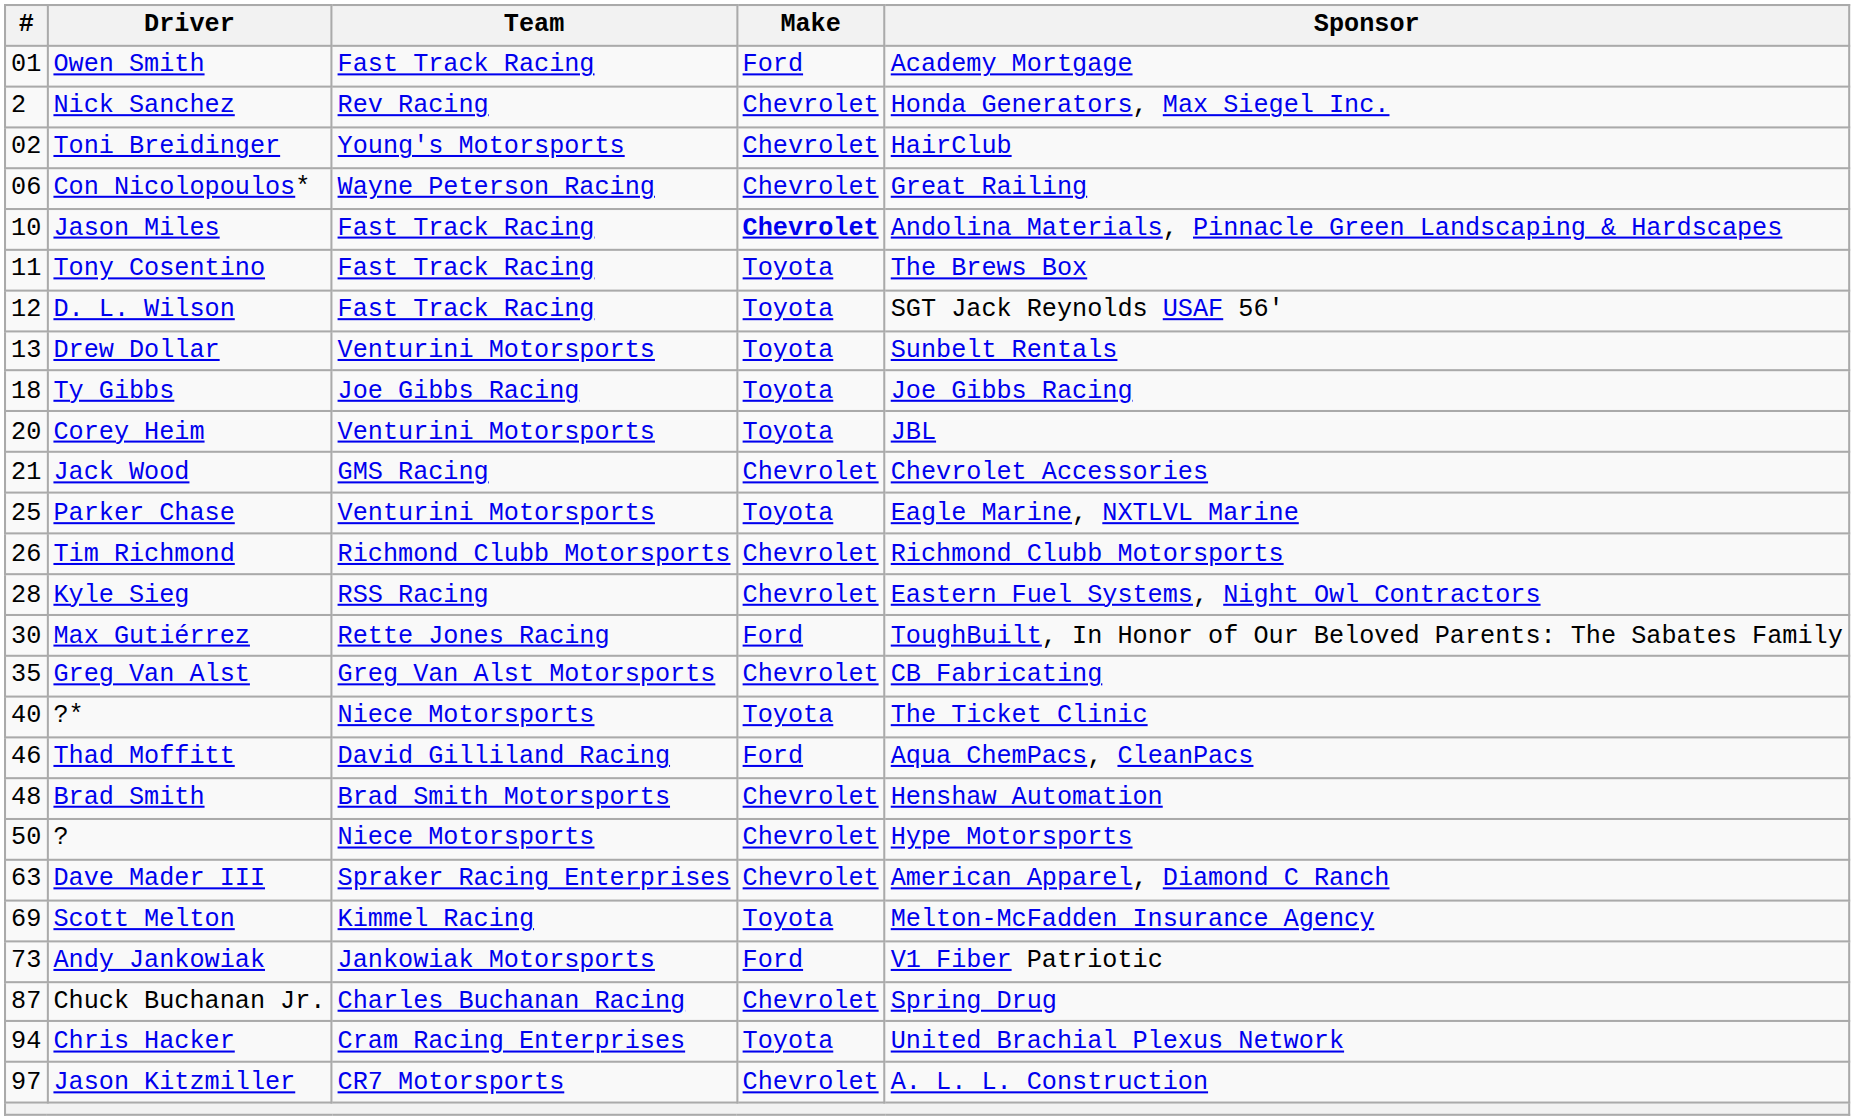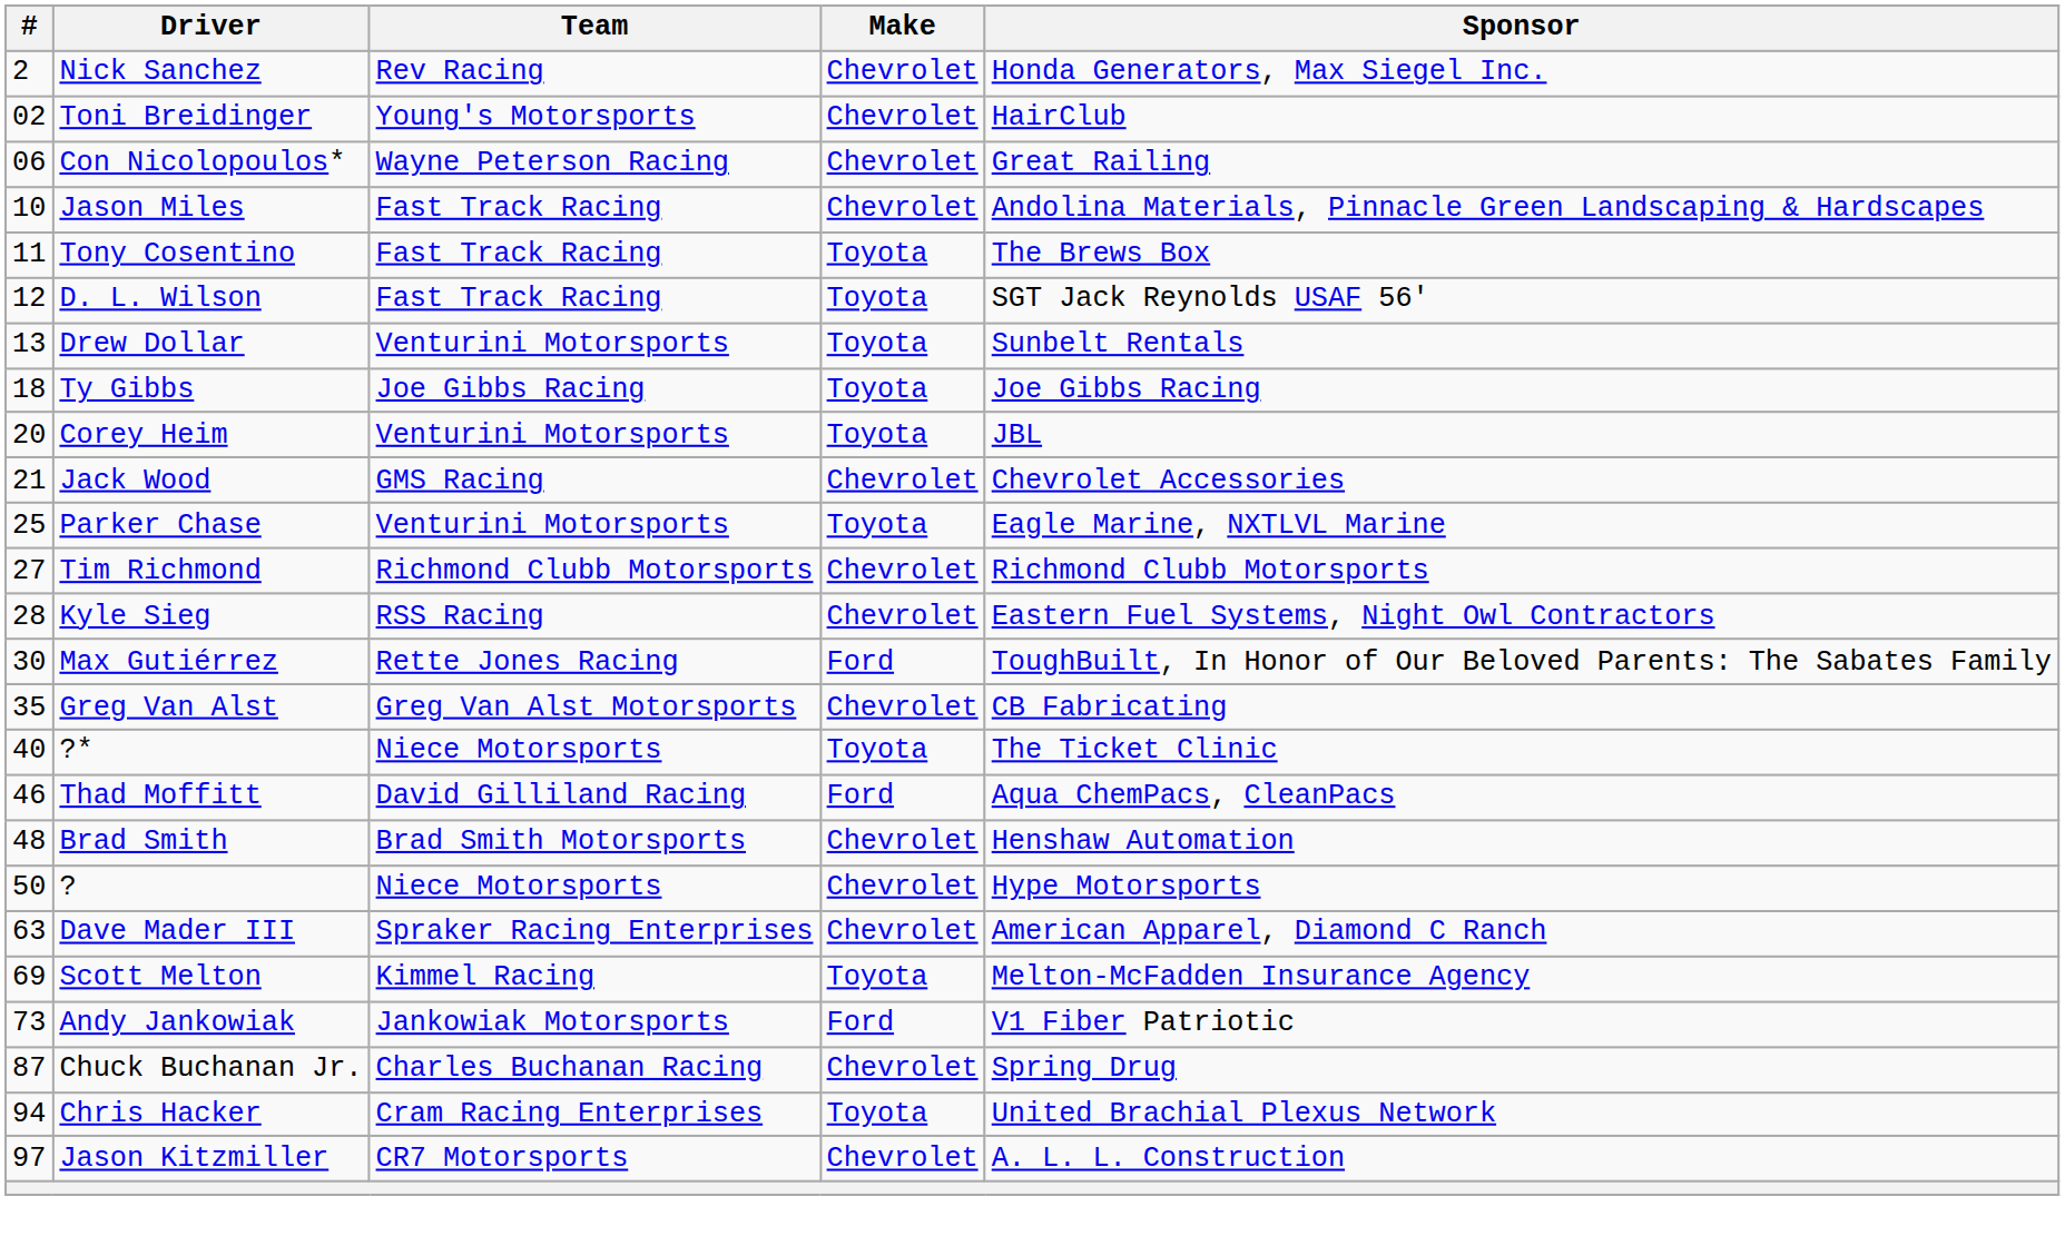 <table class="wikitable" style="font-size:95%">
 <tr>
 <th>#</th>
 <th>Driver</th>
 <th>Team</th>
 <th>Make</th>
 <th>Sponsor</th>
-</tr>
-<tr>
-<td>01</td>
-<td><a href='#'>Owen Smith</a></td>
-<td><a href='#'>Fast Track Racing</a></td>
-<td><a href='#'>Ford</a></td>
-<td><a href='#'>Academy Mortgage</a></td>
 </tr>
 <tr>
 <td>2</td>
 <td><a href='#'>Nick Sanchez</a></td>
 <td><a href='#'>Rev Racing</a></td>
 <td><a href='#'>Chevrolet</a></td>
 <td><a href='#'>Honda Generators</a>, <a href='#'>Max Siegel Inc.</a></td>
 </tr>
 <tr>
 <td>02</td>
 <td><a href='#'>Toni Breidinger</a></td>
 <td><a href='#'>Young's Motorsports</a></td>
 <td><a href='#'>Chevrolet</a></td>
 <td><a href='#'>HairClub</a></td>
 </tr>
 <tr>
 <td>06</td>
 <td><a href='#'>Con Nicolopoulos</a>*</td>
 <td><a href='#'>Wayne Peterson Racing</a></td>
 <td><a href='#'>Chevrolet</a></td>
 <td><a href='#'>Great Railing</a></td>
 </tr>
 <tr>
 <td>10</td>
 <td><a href='#'>Jason Miles</a></td>
 <td><a href='#'>Fast Track Racing</a></td>
-<td><strong><a href='#'>Chevrolet</a></strong></td>
+<td><a href='#'>Chevrolet</a></td>
 <td><a href='#'>Andolina Materials</a>, <a href='#'>Pinnacle Green Landscaping & Hardscapes</a></td>
 </tr>
 <tr>
 <td>11</td>
 <td><a href='#'>Tony Cosentino</a></td>
 <td><a href='#'>Fast Track Racing</a></td>
 <td><a href='#'>Toyota</a></td>
 <td><a href='#'>The Brews Box</a></td>
 </tr>
 <tr>
 <td>12</td>
 <td><a href='#'>D. L. Wilson</a></td>
 <td><a href='#'>Fast Track Racing</a></td>
 <td><a href='#'>Toyota</a></td>
 <td>SGT Jack Reynolds <a href='#'>USAF</a> 56'</td>
 </tr>
 <tr>
 <td>13</td>
 <td><a href='#'>Drew Dollar</a></td>
 <td><a href='#'>Venturini Motorsports</a></td>
 <td><a href='#'>Toyota</a></td>
 <td><a href='#'>Sunbelt Rentals</a></td>
 </tr>
 <tr>
 <td>18</td>
 <td><a href='#'>Ty Gibbs</a></td>
 <td><a href='#'>Joe Gibbs Racing</a></td>
 <td><a href='#'>Toyota</a></td>
 <td><a href='#'>Joe Gibbs Racing</a></td>
 </tr>
 <tr>
 <td>20</td>
 <td><a href='#'>Corey Heim</a></td>
 <td><a href='#'>Venturini Motorsports</a></td>
 <td><a href='#'>Toyota</a></td>
 <td><a href='#'>JBL</a></td>
 </tr>
 <tr>
 <td>21</td>
 <td><a href='#'>Jack Wood</a></td>
 <td><a href='#'>GMS Racing</a></td>
 <td><a href='#'>Chevrolet</a></td>
 <td><a href='#'>Chevrolet Accessories</a></td>
 </tr>
 <tr>
 <td>25</td>
 <td><a href='#'>Parker Chase</a></td>
 <td><a href='#'>Venturini Motorsports</a></td>
 <td><a href='#'>Toyota</a></td>
 <td><a href='#'>Eagle Marine</a>, <a href='#'>NXTLVL Marine</a></td>
 </tr>
 <tr>
-<td>26</td>
+<td>27</td>
 <td><a href='#'>Tim Richmond</a></td>
 <td><a href='#'>Richmond Clubb Motorsports</a></td>
 <td><a href='#'>Chevrolet</a></td>
 <td><a href='#'>Richmond Clubb Motorsports</a></td>
 </tr>
 <tr>
 <td>28</td>
 <td><a href='#'>Kyle Sieg</a></td>
 <td><a href='#'>RSS Racing</a></td>
 <td><a href='#'>Chevrolet</a></td>
 <td><a href='#'>Eastern Fuel Systems</a>, <a href='#'>Night Owl Contractors</a></td>
 </tr>
 <tr>
 <td>30</td>
 <td><a href='#'>Max Gutiérrez</a></td>
 <td><a href='#'>Rette Jones Racing</a></td>
 <td><a href='#'>Ford</a></td>
 <td><a href='#'>ToughBuilt</a>, In Honor of Our Beloved Parents: The Sabates Family</td>
 </tr>
 <tr>
 <td>35</td>
 <td><a href='#'>Greg Van Alst</a></td>
 <td><a href='#'>Greg Van Alst Motorsports</a></td>
 <td><a href='#'>Chevrolet</a></td>
 <td><a href='#'>CB Fabricating</a></td>
 </tr>
 <tr>
 <td>40</td>
 <td>?*</td>
 <td><a href='#'>Niece Motorsports</a></td>
 <td><a href='#'>Toyota</a></td>
 <td><a href='#'>The Ticket Clinic</a></td>
 </tr>
 <tr>
 <td>46</td>
 <td><a href='#'>Thad Moffitt</a></td>
 <td><a href='#'>David Gilliland Racing</a></td>
 <td><a href='#'>Ford</a></td>
 <td><a href='#'>Aqua ChemPacs</a>, <a href='#'>CleanPacs</a></td>
 </tr>
 <tr>
 <td>48</td>
 <td><a href='#'>Brad Smith</a></td>
 <td><a href='#'>Brad Smith Motorsports</a></td>
 <td><a href='#'>Chevrolet</a></td>
 <td><a href='#'>Henshaw Automation</a></td>
 </tr>
 <tr>
 <td>50</td>
 <td>?</td>
 <td><a href='#'>Niece Motorsports</a></td>
 <td><a href='#'>Chevrolet</a></td>
 <td><a href='#'>Hype Motorsports</a></td>
 </tr>
 <tr>
 <td>63</td>
 <td><a href='#'>Dave Mader III</a></td>
 <td><a href='#'>Spraker Racing Enterprises</a></td>
 <td><a href='#'>Chevrolet</a></td>
 <td><a href='#'>American Apparel</a>, <a href='#'>Diamond C Ranch</a></td>
 </tr>
 <tr>
 <td>69</td>
 <td><a href='#'>Scott Melton</a></td>
 <td><a href='#'>Kimmel Racing</a></td>
 <td><a href='#'>Toyota</a></td>
 <td><a href='#'>Melton-McFadden Insurance Agency</a></td>
 </tr>
 <tr>
 <td>73</td>
 <td><a href='#'>Andy Jankowiak</a></td>
 <td><a href='#'>Jankowiak Motorsports</a></td>
 <td><a href='#'>Ford</a></td>
 <td><a href='#'>V1 Fiber</a> Patriotic</td>
 </tr>
 <tr>
 <td>87</td>
 <td>Chuck Buchanan Jr.</td>
 <td><a href='#'>Charles Buchanan Racing</a></td>
 <td><a href='#'>Chevrolet</a></td>
 <td><a href='#'>Spring Drug</a></td>
 </tr>
 <tr>
 <td>94</td>
 <td><a href='#'>Chris Hacker</a></td>
 <td><a href='#'>Cram Racing Enterprises</a></td>
 <td><a href='#'>Toyota</a></td>
 <td><a href='#'>United Brachial Plexus Network</a></td>
 </tr>
 <tr>
 <td>97</td>
 <td><a href='#'>Jason Kitzmiller</a></td>
 <td><a href='#'>CR7 Motorsports</a></td>
 <td><a href='#'>Chevrolet</a></td>
 <td><a href='#'>A. L. L. Construction</a></td>
 </tr>
 <tr>
 <th colspan="5"></th>
 </tr>
 </table>
